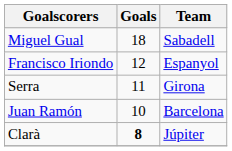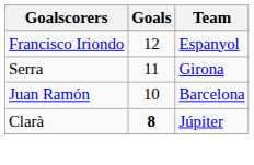 <table class="wikitable sortable" class="wikitable">
 <tr style="background:#ccc; text-align:center;">
 <th>Goalscorers</th>
 <th>Goals</th>
 <th>Team</th>
-</tr>
-<tr>
-<td> <a href='#'>Miguel Gual</a></td>
-<td style="text-align:center;">18</td>
-<td><a href='#'>Sabadell</a></td>
 </tr>
 <tr>
 <td> <a href='#'>Francisco Iriondo</a></td>
 <td style="text-align:center;">12</td>
 <td><a href='#'>Espanyol</a></td>
 </tr>
 <tr>
 <td> Serra</td>
 <td style="text-align:center;">11</td>
 <td><a href='#'>Girona</a></td>
 </tr>
 <tr>
 <td> <a href='#'>Juan Ramón</a></td>
 <td style="text-align:center;">10</td>
 <td><a href='#'>Barcelona</a></td>
 </tr>
 <tr>
 <td> Clarà</td>
 <td style="text-align:center;"><strong>8</strong></td>
 <td><a href='#'>Júpiter</a></td>
 </tr>
 <tr>
 </tr>
 </table>
